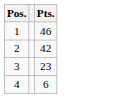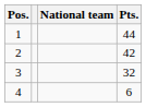 <table class=wikitable>
 <tr>
 <th>Pos.</th>
 <th></th>
+<th>National team</th>
 <th>Pts.</th>
 </tr>
 <tr align=center>
 <td>1</td>
 <td></td>
-<td>46</td>
+<td align=left></td>
+<td>44</td>
 </tr>
 <tr align=center>
 <td>2</td>
 <td></td>
+<td align=left></td>
 <td>42</td>
 </tr>
 <tr align=center>
 <td>3</td>
 <td></td>
-<td>23</td>
+<td align=left></td>
+<td>32</td>
 </tr>
 <tr align=center>
 <td>4</td>
 <td></td>
+<td align=left></td>
 <td>6</td>
 </tr>
 </table>
